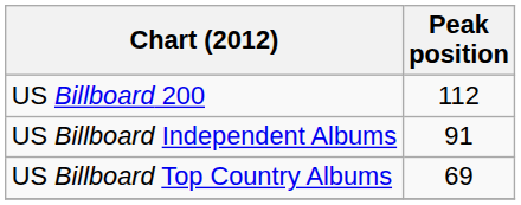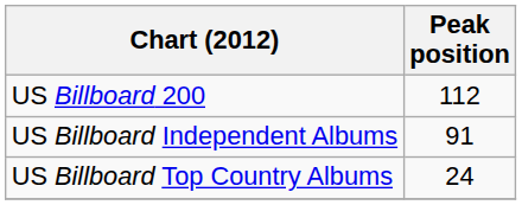 <table class="wikitable">
 <tr>
 <th>Chart (2012)</th>
 <th>Peak<br>position</th>
 </tr>
 <tr>
 <td>US <a href='#'><em>Billboard</em> 200</a></td>
 <td align="center">112</td>
 </tr>
 <tr>
 <td>US <em>Billboard</em> <a href='#'>Independent Albums</a></td>
 <td align="center">91</td>
 </tr>
 <tr>
 <td>US <em>Billboard</em> <a href='#'>Top Country Albums</a></td>
-<td align="center">69</td>
+<td align="center">24</td>
 </tr>
 <tr>
 </tr>
 </table>
